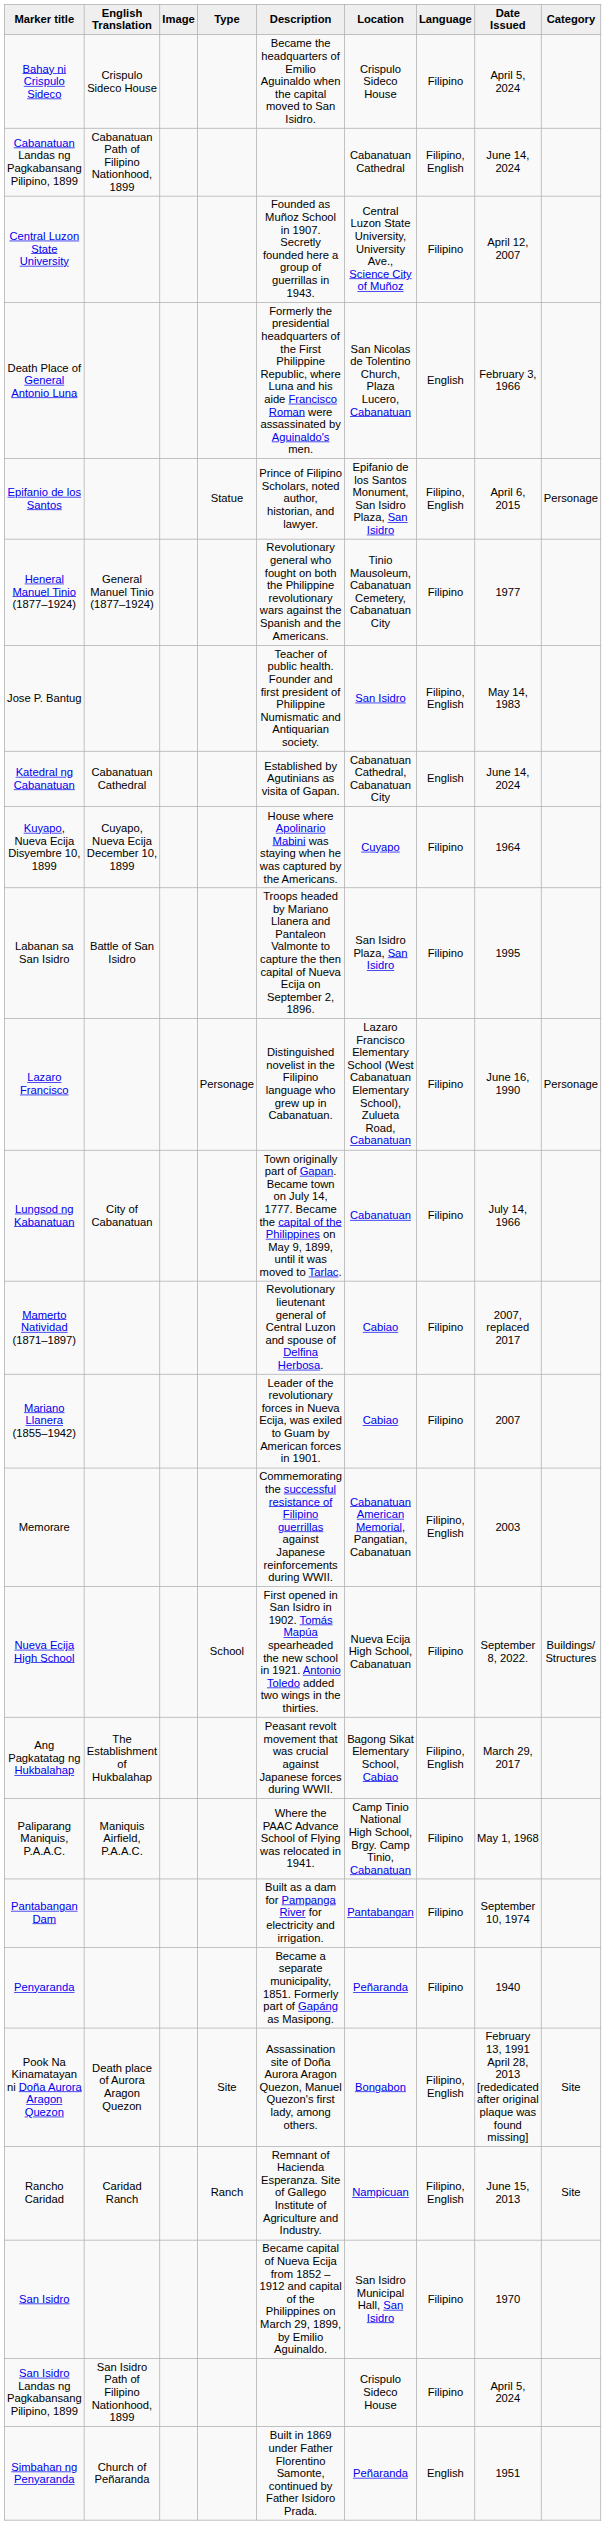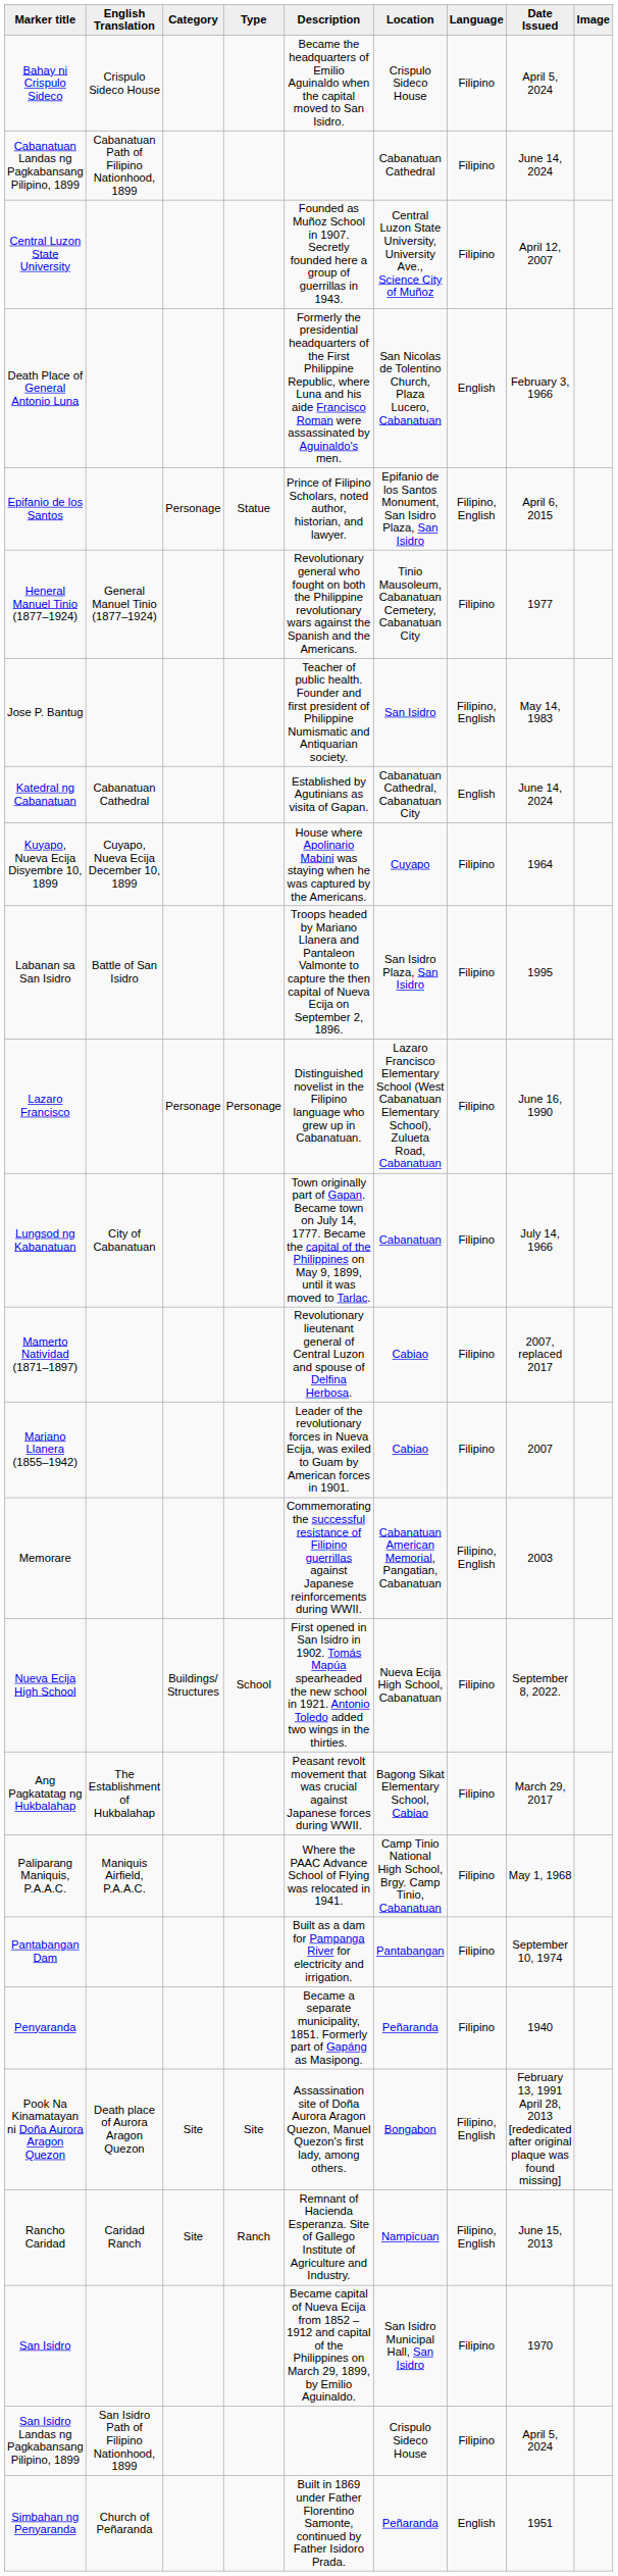 <table class="wikitable" style="width:90%; text-align:center;">
 <tr>
 <th style="width:20%; background:#efefef;">Marker title</th>
 <th style="width:20%; background:#efefef;">English Translation</th>
-<th style="width:10%; background:#efefef;">Image</th>
+<th style="width:10%; background:#efefef;">Category</th>
 <th style="width:10%; background:#efefef;">Type</th>
 <th style="width:20%; background:#efefef;">Description</th>
 <th style="width:20%; background:#efefef;">Location</th>
 <th style="width:10%; background:#efefef;">Language</th>
 <th style="width:10%; background:#efefef;">Date Issued</th>
-<th style="width:10%; background:#efefef;">Category</th>
+<th style="width:10%; background:#efefef;">Image</th>
 </tr>
 <tr>
 <td><a href='#'>Bahay ni Crispulo Sideco</a></td>
 <td>Crispulo Sideco House</td>
 <td></td>
 <td></td>
 <td>Became the headquarters of Emilio Aguinaldo when the capital moved to San Isidro.</td>
 <td>Crispulo Sideco House</td>
 <td>Filipino</td>
 <td>April 5, 2024</td>
 <td></td>
 </tr>
 <tr>
 <td><a href='#'>Cabanatuan</a><br>Landas ng Pagkabansang Pilipino, 1899</td>
 <td>Cabanatuan<br>Path of Filipino Nationhood, 1899</td>
 <td></td>
 <td></td>
 <td></td>
 <td>Cabanatuan Cathedral</td>
-<td>Filipino, English</td>
+<td>Filipino</td>
 <td>June 14, 2024</td>
 <td></td>
 </tr>
 <tr>
 <td><a href='#'>Central Luzon State University</a></td>
 <td></td>
 <td></td>
 <td></td>
 <td>Founded as Muñoz School in 1907. Secretly founded here a group of guerrillas in 1943.</td>
 <td>Central Luzon State University, University Ave., <a href='#'>Science City of Muñoz</a></td>
 <td>Filipino</td>
 <td>April 12, 2007</td>
 <td></td>
 </tr>
 <tr>
 <td>Death Place of <a href='#'>General Antonio Luna</a></td>
 <td></td>
 <td></td>
 <td></td>
 <td>Formerly the presidential headquarters of the First Philippine Republic, where Luna and his aide <a href='#'>Francisco Roman</a> were assassinated by <a href='#'>Aguinaldo's</a> men.</td>
 <td>San Nicolas de Tolentino Church, Plaza Lucero, <a href='#'>Cabanatuan</a></td>
 <td>English</td>
 <td>February 3, 1966</td>
 <td></td>
 </tr>
 <tr>
 <td><a href='#'>Epifanio de los Santos</a></td>
 <td></td>
-<td></td>
+<td>Personage</td>
 <td>Statue</td>
 <td>Prince of Filipino Scholars, noted author, historian, and lawyer.</td>
 <td>Epifanio de los Santos Monument, San Isidro Plaza, <a href='#'>San Isidro</a></td>
 <td>Filipino, English</td>
 <td>April 6, 2015</td>
-<td>Personage</td>
+<td></td>
 </tr>
 <tr>
 <td><a href='#'>Heneral Manuel Tinio</a> <br> (1877–1924)</td>
 <td>General Manuel Tinio (1877–1924)</td>
 <td></td>
 <td></td>
 <td>Revolutionary general who fought on both the Philippine revolutionary wars against the Spanish and the Americans.</td>
 <td>Tinio Mausoleum, Cabanatuan Cemetery, Cabanatuan City</td>
 <td>Filipino</td>
 <td>1977</td>
 <td></td>
 </tr>
 <tr>
 <td>Jose P. Bantug</td>
 <td></td>
 <td></td>
 <td></td>
 <td>Teacher of public health. Founder and first president of Philippine Numismatic and Antiquarian society.</td>
 <td><a href='#'>San Isidro</a></td>
 <td>Filipino, English</td>
 <td>May 14, 1983</td>
 <td></td>
 </tr>
 <tr>
 <td><a href='#'>Katedral ng Cabanatuan</a></td>
 <td>Cabanatuan Cathedral</td>
 <td></td>
 <td></td>
 <td>Established by Agutinians as visita of Gapan.</td>
 <td>Cabanatuan Cathedral, Cabanatuan City</td>
 <td>English</td>
 <td>June 14, 2024</td>
 <td></td>
 </tr>
 <tr>
 <td><a href='#'>Kuyapo</a>, Nueva Ecija <br> Disyembre 10, 1899</td>
 <td>Cuyapo, Nueva Ecija <br> December 10, 1899</td>
 <td></td>
 <td></td>
 <td>House where <a href='#'>Apolinario Mabini</a> was staying when he was captured by the Americans.</td>
 <td><a href='#'>Cuyapo</a></td>
 <td>Filipino</td>
 <td>1964</td>
 <td></td>
 </tr>
 <tr>
 <td>Labanan sa San Isidro</td>
 <td>Battle of San Isidro</td>
 <td></td>
 <td></td>
 <td>Troops headed by Mariano Llanera and Pantaleon Valmonte to capture the then capital of Nueva Ecija on September 2, 1896.</td>
 <td>San Isidro Plaza, <a href='#'>San Isidro</a></td>
 <td>Filipino</td>
 <td>1995</td>
 <td></td>
 </tr>
 <tr>
 <td><a href='#'>Lazaro Francisco</a></td>
 <td></td>
-<td></td>
+<td>Personage</td>
 <td>Personage</td>
 <td>Distinguished novelist in the Filipino language who grew up in Cabanatuan.</td>
 <td>Lazaro Francisco Elementary School (West Cabanatuan Elementary School), Zulueta Road, <a href='#'>Cabanatuan</a></td>
 <td>Filipino</td>
 <td>June 16, 1990</td>
-<td>Personage</td>
+<td></td>
 </tr>
 <tr>
 <td><a href='#'>Lungsod ng Kabanatuan</a></td>
 <td>City of Cabanatuan</td>
 <td></td>
 <td></td>
 <td>Town originally part of <a href='#'>Gapan</a>. Became town on July 14, 1777. Became the <a href='#'>capital of the Philippines</a> on May 9, 1899, until it was moved to <a href='#'>Tarlac</a>.</td>
 <td><a href='#'>Cabanatuan</a></td>
 <td>Filipino</td>
 <td>July 14, 1966</td>
 <td></td>
 </tr>
 <tr>
 <td><a href='#'>Mamerto Natividad</a> (1871–1897)</td>
 <td></td>
-<td><br></td>
+<td></td>
 <td></td>
 <td>Revolutionary lieutenant general of Central Luzon and spouse of <a href='#'>Delfina Herbosa</a>.</td>
 <td><a href='#'>Cabiao</a></td>
 <td>Filipino</td>
 <td>2007, replaced 2017</td>
-<td></td>
+<td><br></td>
 </tr>
 <tr>
 <td><a href='#'>Mariano Llanera</a> (1855–1942)</td>
 <td></td>
 <td></td>
 <td></td>
 <td>Leader of the revolutionary forces in Nueva Ecija, was exiled to Guam by American forces in 1901.</td>
 <td><a href='#'>Cabiao</a></td>
 <td>Filipino</td>
 <td>2007</td>
 <td></td>
 </tr>
 <tr>
 <td>Memorare</td>
 <td></td>
 <td></td>
 <td></td>
 <td>Commemorating the <a href='#'>successful resistance of Filipino guerrillas</a> against Japanese reinforcements during WWII.</td>
 <td><a href='#'>Cabanatuan American Memorial</a>, Pangatian, Cabanatuan</td>
 <td>Filipino, English</td>
 <td>2003</td>
 <td></td>
 </tr>
 <tr>
 <td><a href='#'>Nueva Ecija High School</a></td>
 <td></td>
-<td></td>
+<td>Buildings/<br>Structures</td>
 <td>School</td>
 <td>First opened in San Isidro in 1902. <a href='#'>Tomás Mapúa</a> spearheaded the new school in 1921. <a href='#'>Antonio Toledo</a> added two wings in the thirties.</td>
 <td>Nueva Ecija High School, Cabanatuan</td>
 <td>Filipino</td>
 <td>September 8, 2022.</td>
-<td>Buildings/<br>Structures</td>
+<td></td>
 </tr>
 <tr>
 <td>Ang Pagkatatag ng <a href='#'>Hukbalahap</a></td>
 <td>The Establishment of Hukbalahap</td>
 <td></td>
 <td></td>
 <td>Peasant revolt movement that was crucial against Japanese forces during WWII.</td>
 <td>Bagong Sikat Elementary School, <a href='#'>Cabiao</a></td>
-<td>Filipino, English</td>
+<td>Filipino</td>
 <td>March 29, 2017</td>
 <td></td>
 </tr>
 <tr>
 <td>Paliparang Maniquis, P.A.A.C.</td>
 <td>Maniquis Airfield, P.A.A.C.</td>
 <td></td>
 <td></td>
 <td>Where the PAAC Advance School of Flying was relocated in 1941.</td>
 <td>Camp Tinio National High School, Brgy. Camp Tinio, <a href='#'>Cabanatuan</a></td>
 <td>Filipino</td>
 <td>May 1, 1968</td>
 <td></td>
 </tr>
 <tr>
 <td><a href='#'>Pantabangan Dam</a></td>
 <td></td>
 <td></td>
 <td></td>
 <td>Built as a dam for <a href='#'>Pampanga River</a> for electricity and irrigation.</td>
 <td><a href='#'>Pantabangan</a></td>
 <td>Filipino</td>
 <td>September 10, 1974</td>
 <td></td>
 </tr>
 <tr>
 <td><a href='#'>Penyaranda</a></td>
 <td></td>
 <td></td>
 <td></td>
 <td>Became a separate municipality, 1851. Formerly part of <a href='#'>Gapáng</a> as Masipong.</td>
 <td><a href='#'>Peñaranda</a></td>
 <td>Filipino</td>
 <td>1940</td>
 <td></td>
 </tr>
 <tr>
 <td>Pook Na Kinamatayan ni <a href='#'>Doña Aurora Aragon Quezon</a></td>
 <td>Death place of Aurora Aragon Quezon</td>
-<td></td>
+<td>Site</td>
 <td>Site</td>
 <td>Assassination site of Doña Aurora Aragon Quezon, Manuel Quezon's first lady, among others.</td>
 <td><a href='#'>Bongabon</a></td>
 <td>Filipino, English</td>
 <td>February 13, 1991<br>April 28, 2013 [rededicated after original plaque was found missing]</td>
-<td>Site</td>
+<td></td>
 </tr>
 <tr>
 <td>Rancho Caridad</td>
 <td>Caridad Ranch</td>
-<td></td>
+<td>Site</td>
 <td>Ranch</td>
 <td>Remnant of Hacienda Esperanza. Site of Gallego Institute of Agriculture and Industry.</td>
 <td><a href='#'>Nampicuan</a></td>
 <td>Filipino, English</td>
 <td>June 15, 2013</td>
-<td>Site</td>
+<td></td>
 </tr>
 <tr>
 <td><a href='#'>San Isidro</a></td>
 <td></td>
 <td></td>
 <td></td>
 <td>Became capital of Nueva Ecija from 1852 – 1912 and capital of the Philippines on March 29, 1899, by Emilio Aguinaldo.</td>
 <td>San Isidro Municipal Hall, <a href='#'>San Isidro</a></td>
 <td>Filipino</td>
 <td>1970</td>
 <td></td>
 </tr>
 <tr>
 <td><a href='#'>San Isidro</a><br>Landas ng Pagkabansang Pilipino, 1899</td>
 <td>San Isidro<br>Path of Filipino Nationhood, 1899</td>
 <td></td>
 <td></td>
 <td></td>
 <td>Crispulo Sideco House</td>
 <td>Filipino</td>
 <td>April 5, 2024</td>
 <td></td>
 </tr>
 <tr>
 <td><a href='#'>Simbahan ng Penyaranda</a></td>
 <td>Church of Peñaranda</td>
 <td></td>
 <td></td>
 <td>Built in 1869 under Father Florentino Samonte, continued by Father Isidoro Prada.</td>
 <td><a href='#'>Peñaranda</a></td>
 <td>English</td>
 <td>1951</td>
 <td></td>
 </tr>
 </table>
